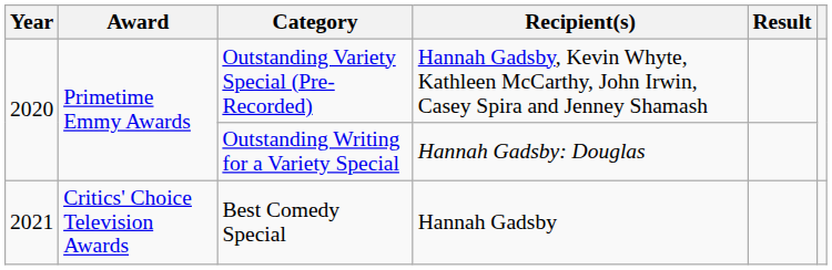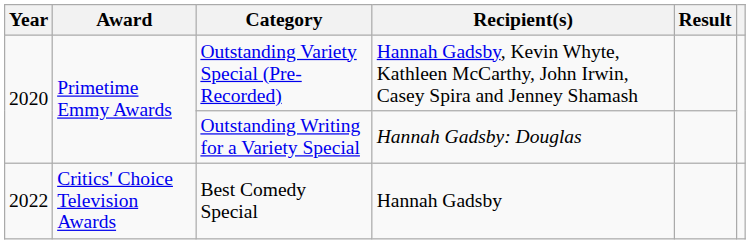 <table class="wikitable">
 <tr>
 <th>Year</th>
 <th>Award</th>
 <th>Category</th>
 <th>Recipient(s)</th>
 <th>Result</th>
 <th class="unsortable"></th>
 </tr>
 <tr>
 <td rowspan="2">2020</td>
 <td rowspan="2"><a href='#'>Primetime Emmy Awards</a></td>
 <td><a href='#'>Outstanding Variety Special (Pre-Recorded)</a></td>
 <td><a href='#'>Hannah Gadsby</a>, Kevin Whyte, Kathleen McCarthy, John Irwin, Casey Spira and Jenney Shamash</td>
 <td></td>
 <td rowspan="2" style="text-align:center;"></td>
 </tr>
 <tr>
 <td><a href='#'>Outstanding Writing for a Variety Special</a></td>
 <td><em>Hannah Gadsby: Douglas</em></td>
 <td></td>
 </tr>
 <tr>
-<td rowspan="1">2021</td>
+<td rowspan="1">2022</td>
 <td><a href='#'>Critics' Choice Television Awards</a></td>
 <td>Best Comedy Special</td>
 <td>Hannah Gadsby</td>
 <td></td>
 <td style="text-align:center;"></td>
 </tr>
 </table>
